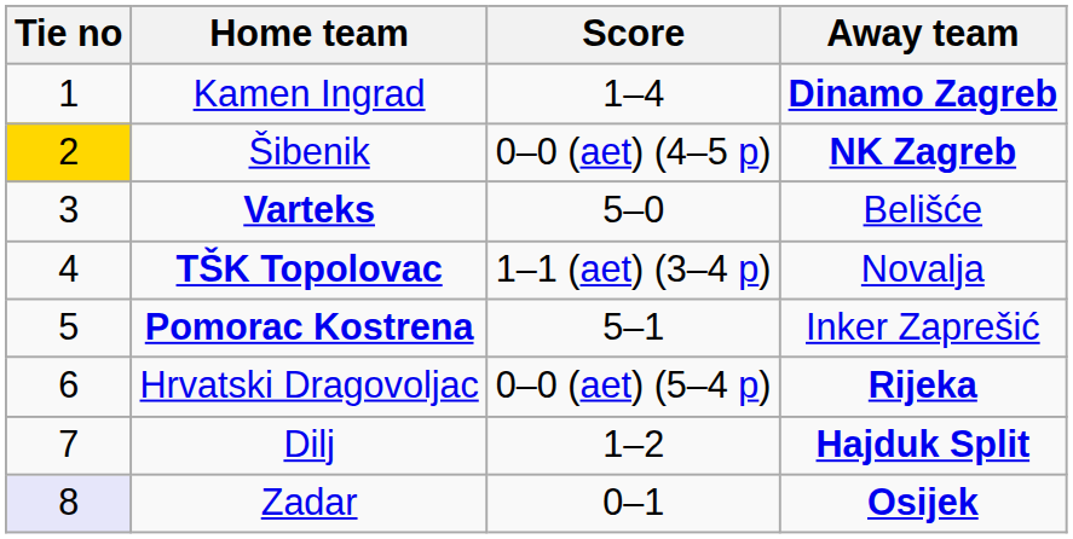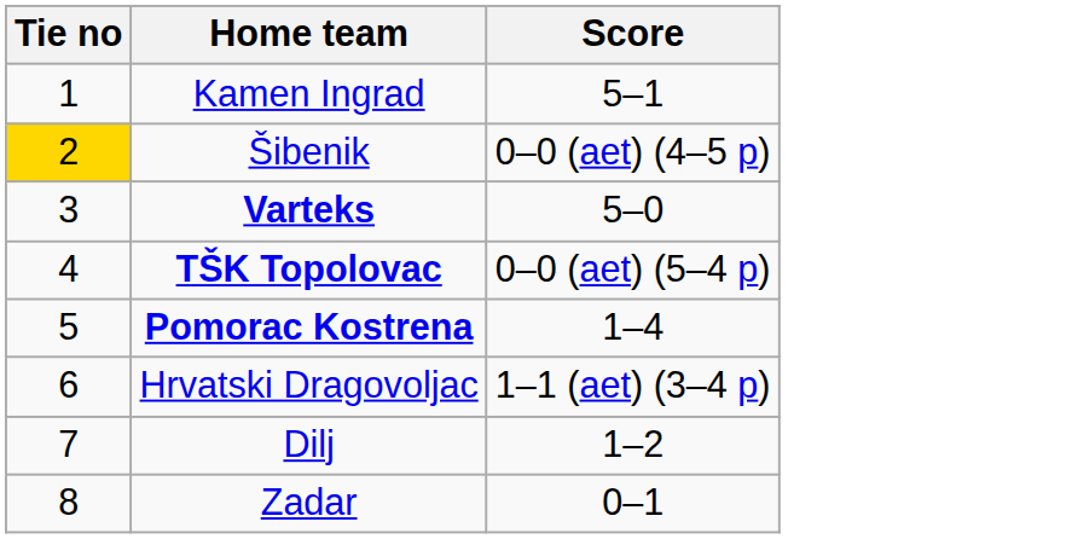 <table class="wikitable" style="text-align: center">
 <tr>
 <th>Tie no</th>
 <th>Home team</th>
 <th>Score</th>
-<th>Away team</th>
 </tr>
 <tr>
 <td>1</td>
 <td><a href='#'>Kamen Ingrad</a></td>
-<td>1–4</td>
-<td><strong><a href='#'>Dinamo Zagreb</a></strong></td>
+<td>5–1</td>
 </tr>
 <tr>
 <td style="background: gold;">2</td>
 <td><a href='#'>Šibenik</a></td>
 <td>0–0 (<a href='#'>aet</a>) (4–5 <a href='#'>p</a>)</td>
-<td><strong><a href='#'>NK Zagreb</a></strong></td>
 </tr>
 <tr>
 <td>3</td>
 <td><strong><a href='#'>Varteks</a></strong></td>
 <td>5–0</td>
-<td><a href='#'>Belišće</a></td>
 </tr>
 <tr>
 <td>4</td>
 <td><strong><a href='#'>TŠK Topolovac</a></strong></td>
-<td>1–1 (<a href='#'>aet</a>) (3–4 <a href='#'>p</a>)</td>
-<td><a href='#'>Novalja</a></td>
+<td>0–0 (<a href='#'>aet</a>) (5–4 <a href='#'>p</a>)</td>
 </tr>
 <tr>
 <td>5</td>
 <td><strong><a href='#'>Pomorac Kostrena</a></strong></td>
-<td>5–1</td>
-<td><a href='#'>Inker Zaprešić</a></td>
+<td>1–4</td>
 </tr>
 <tr>
 <td>6</td>
 <td><a href='#'>Hrvatski Dragovoljac</a></td>
-<td>0–0 (<a href='#'>aet</a>) (5–4 <a href='#'>p</a>)</td>
-<td><strong><a href='#'>Rijeka</a></strong></td>
+<td>1–1 (<a href='#'>aet</a>) (3–4 <a href='#'>p</a>)</td>
 </tr>
 <tr>
 <td>7</td>
 <td><a href='#'>Dilj</a></td>
 <td>1–2</td>
-<td><strong><a href='#'>Hajduk Split</a></strong></td>
 </tr>
 <tr>
-<td style="background: lavender;">8</td>
+<td>8</td>
 <td><a href='#'>Zadar</a></td>
 <td>0–1</td>
-<td><strong><a href='#'>Osijek</a></strong></td>
 </tr>
 </table>
